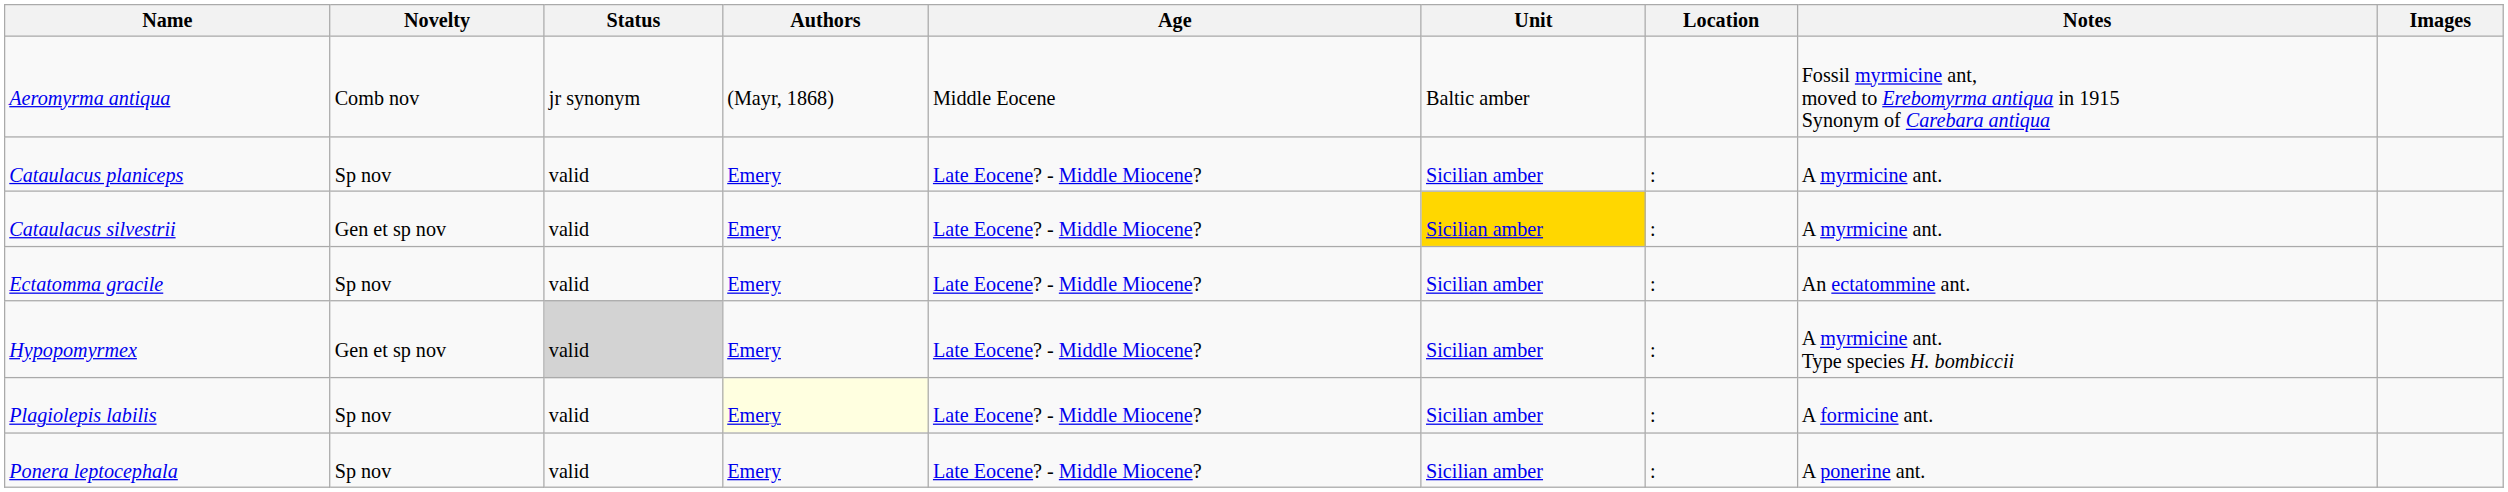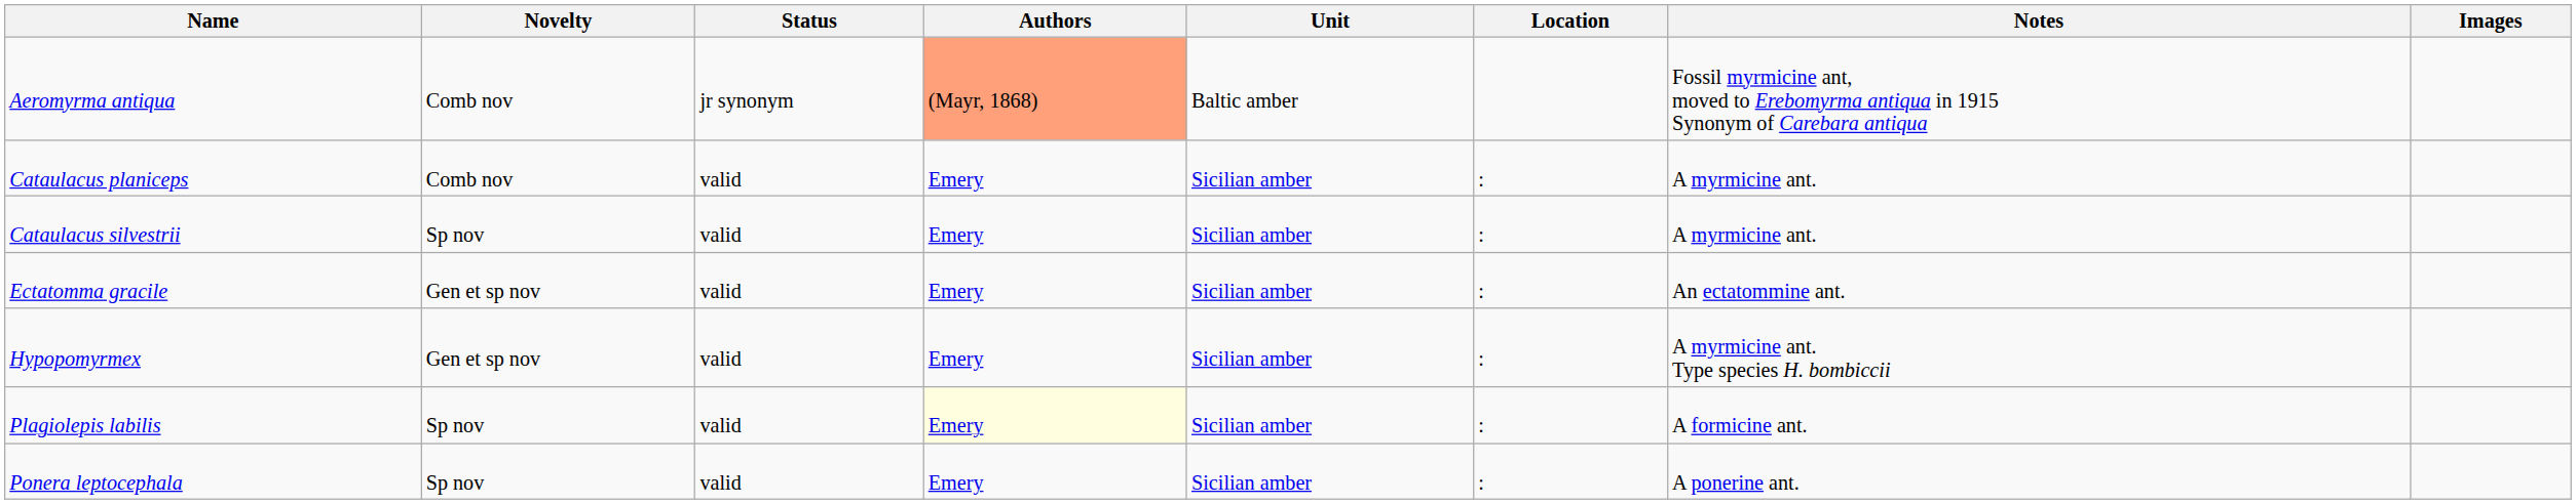 <table class="wikitable sortable" align="center" width="100%">
 <tr>
 <th>Name</th>
 <th>Novelty</th>
 <th>Status</th>
 <th>Authors</th>
-<th>Age</th>
 <th>Unit</th>
 <th>Location</th>
 <th>Notes</th>
 <th>Images</th>
 </tr>
 <tr>
 <td><br><em><a href='#'>Aeromyrma antiqua</a></em></td>
 <td><br>Comb nov</td>
 <td><br>jr synonym</td>
-<td><br>(Mayr, 1868)</td>
-<td><br>Middle Eocene</td>
+<td style="background: lightsalmon;"><br>(Mayr, 1868)</td>
 <td><br>Baltic amber</td>
 <td><br></td>
 <td><br>Fossil <a href='#'>myrmicine</a> ant,<br> moved to <em><a href='#'>Erebomyrma antiqua</a></em> in 1915<br> Synonym of <em><a href='#'>Carebara antiqua</a></em></td>
 <td><br></td>
 </tr>
 <tr>
 <td><br><em><a href='#'>Cataulacus planiceps</a></em></td>
-<td><br>Sp nov</td>
+<td><br>Comb nov</td>
 <td><br>valid</td>
 <td><br><a href='#'>Emery</a></td>
-<td><br><a href='#'>Late Eocene</a>? - <a href='#'>Middle Miocene</a>?</td>
 <td><br><a href='#'>Sicilian amber</a></td>
 <td><br>: <br> </td>
 <td><br>A <a href='#'>myrmicine</a> ant.</td>
 <td><br></td>
 </tr>
 <tr>
 <td><br><em><a href='#'>Cataulacus silvestrii</a></em></td>
-<td><br>Gen et sp nov</td>
+<td><br>Sp nov</td>
 <td><br>valid</td>
 <td><br><a href='#'>Emery</a></td>
-<td><br><a href='#'>Late Eocene</a>? - <a href='#'>Middle Miocene</a>?</td>
-<td style="background: gold;"><br><a href='#'>Sicilian amber</a></td>
+<td><br><a href='#'>Sicilian amber</a></td>
 <td><br>: <br> </td>
 <td><br>A <a href='#'>myrmicine</a> ant.</td>
 <td><br></td>
 </tr>
 <tr>
 <td><br><em><a href='#'>Ectatomma gracile</a></em></td>
-<td><br>Sp nov</td>
+<td><br>Gen et sp nov</td>
 <td><br>valid</td>
 <td><br><a href='#'>Emery</a></td>
-<td><br><a href='#'>Late Eocene</a>? - <a href='#'>Middle Miocene</a>?</td>
 <td><br><a href='#'>Sicilian amber</a></td>
 <td><br>: <br> </td>
 <td><br>An <a href='#'>ectatommine</a> ant.</td>
 <td><br></td>
 </tr>
 <tr>
 <td><br><em><a href='#'>Hypopomyrmex</a></em></td>
 <td><br>Gen et sp nov</td>
-<td style="background: lightgrey;"><br>valid</td>
+<td><br>valid</td>
 <td><br><a href='#'>Emery</a></td>
-<td><br><a href='#'>Late Eocene</a>? - <a href='#'>Middle Miocene</a>?</td>
 <td><br><a href='#'>Sicilian amber</a></td>
 <td><br>: <br> </td>
 <td><br>A <a href='#'>myrmicine</a> ant.<br> Type species <em>H. bombiccii</em></td>
 <td><br></td>
 </tr>
 <tr>
 <td><br><em><a href='#'>Plagiolepis labilis</a></em></td>
 <td><br>Sp nov</td>
 <td><br>valid</td>
 <td style="background: lightyellow;"><br><a href='#'>Emery</a></td>
-<td><br><a href='#'>Late Eocene</a>? - <a href='#'>Middle Miocene</a>?</td>
 <td><br><a href='#'>Sicilian amber</a></td>
 <td><br>: <br> </td>
 <td><br>A <a href='#'>formicine</a> ant.<br></td>
 <td><br></td>
 </tr>
 <tr>
 <td><br><em><a href='#'>Ponera leptocephala</a></em></td>
 <td><br>Sp nov</td>
 <td><br>valid</td>
 <td><br><a href='#'>Emery</a></td>
-<td><br><a href='#'>Late Eocene</a>? - <a href='#'>Middle Miocene</a>?</td>
 <td><br><a href='#'>Sicilian amber</a></td>
 <td><br>: <br> </td>
 <td><br>A <a href='#'>ponerine</a> ant.<br></td>
 <td><br></td>
 </tr>
 </table>
